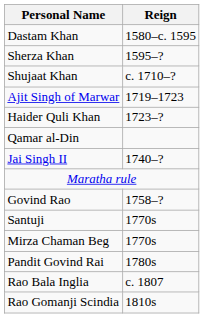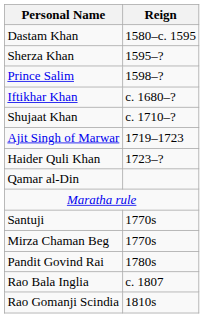 <table class="wikitable">
 <tr>
 <th>Personal Name</th>
 <th>Reign</th>
 </tr>
 <tr>
 <td>Dastam Khan</td>
 <td>1580–c. 1595</td>
 </tr>
 <tr>
 <td>Sherza Khan</td>
 <td>1595–?</td>
+</tr>
+<tr>
+<td><a href='#'>Prince Salim</a></td>
+<td>1598–?</td>
+</tr>
+<tr>
+<td><a href='#'>Iftikhar Khan</a></td>
+<td>c. 1680–?</td>
 </tr>
 <tr>
 <td>Shujaat Khan</td>
 <td>c. 1710–?</td>
 </tr>
 <tr>
 <td><a href='#'>Ajit Singh of Marwar</a></td>
 <td>1719–1723</td>
 </tr>
 <tr>
 <td>Haider Quli Khan</td>
 <td>1723–?</td>
 </tr>
 <tr>
 <td>Qamar al-Din</td>
 <td></td>
 </tr>
 <tr>
-<td><a href='#'>Jai Singh II</a></td>
-<td>1740–?</td>
-</tr>
-<tr>
 <td colspan=2 style="text-align: center"><em><a href='#'>Maratha rule</a></em></td>
-</tr>
-<tr>
-<td>Govind Rao</td>
-<td>1758–?</td>
 </tr>
 <tr>
 <td>Santuji</td>
 <td>1770s</td>
 </tr>
 <tr>
 <td>Mirza Chaman Beg</td>
 <td>1770s</td>
 </tr>
 <tr>
 <td>Pandit Govind Rai</td>
 <td>1780s</td>
 </tr>
 <tr>
 <td>Rao Bala Inglia</td>
 <td>c. 1807</td>
 </tr>
 <tr>
 <td>Rao Gomanji Scindia</td>
 <td>1810s</td>
 </tr>
 </table>
